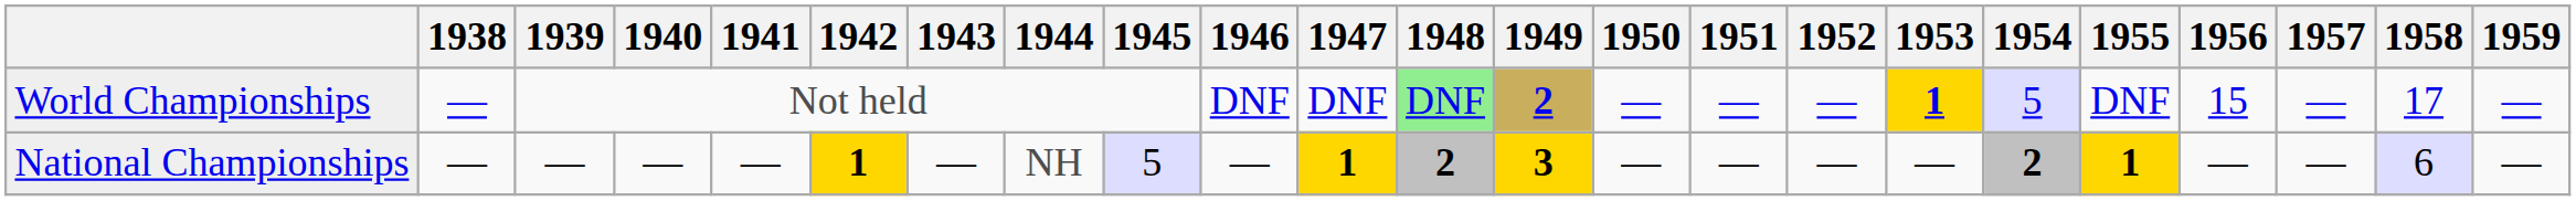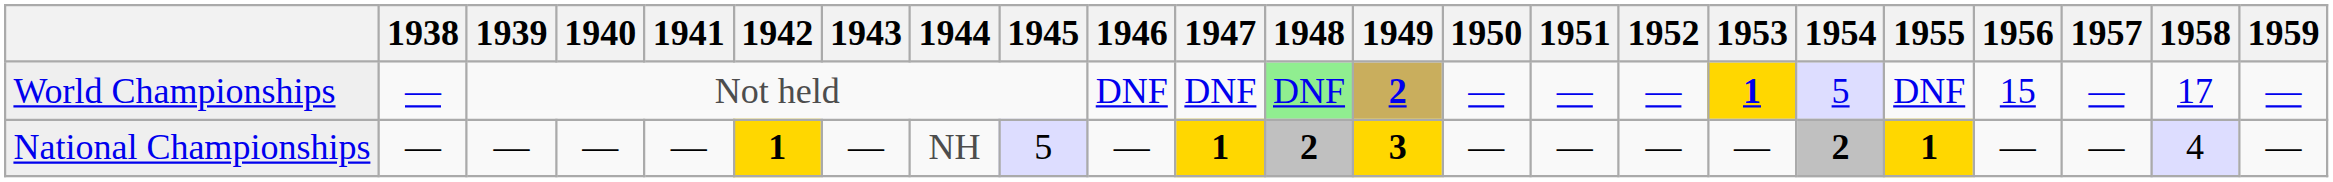 <table class="wikitable plainrowheaders">
 <tr>
 <th scope="col"></th>
 <th scope="col">1938</th>
 <th scope="col">1939</th>
 <th scope="col">1940</th>
 <th scope="col">1941</th>
 <th scope="col">1942</th>
 <th scope="col">1943</th>
 <th scope="col">1944</th>
 <th scope="col">1945</th>
 <th scope="col">1946</th>
 <th scope="col">1947</th>
 <th scope="col">1948</th>
 <th scope="col">1949</th>
 <th scope="col">1950</th>
 <th scope="col">1951</th>
 <th scope="col">1952</th>
 <th scope="col">1953</th>
 <th scope="col">1954</th>
 <th scope="col">1955</th>
 <th scope="col">1956</th>
 <th scope="col">1957</th>
 <th scope="col">1958</th>
 <th scope="col">1959</th>
 </tr>
 <tr style="text-align:center;">
 <td style="text-align:left; background:#efefef;"> <a href='#'>World Championships</a></td>
 <td><a href='#'>—</a></td>
 <td style="color:#4d4d4d;" colspan=7>Not held</td>
 <td><a href='#'>DNF</a></td>
 <td><a href='#'>DNF</a></td>
 <td style="background: lightgreen;"><a href='#'>DNF</a></td>
 <td style="background:#C9AE5D;"><a href='#'><strong>2</strong></a></td>
 <td><a href='#'>—</a></td>
 <td><a href='#'>—</a></td>
 <td><a href='#'>—</a></td>
 <td style="background:gold;"><a href='#'><strong>1</strong></a></td>
 <td style="background:#ddddff;"><a href='#'>5</a></td>
 <td><a href='#'>DNF</a></td>
 <td><a href='#'>15</a></td>
 <td><a href='#'>—</a></td>
 <td><a href='#'>17</a></td>
 <td><a href='#'>—</a></td>
 </tr>
 <tr style="text-align:center;">
 <td style="text-align:left; background:#efefef;"> <a href='#'>National Championships</a></td>
 <td>—</td>
 <td>—</td>
 <td>—</td>
 <td>—</td>
 <td style="background:gold;"><strong>1</strong></td>
 <td>—</td>
 <td style="color:#4d4d4d;">NH</td>
 <td style="background:#ddddff;">5</td>
 <td>—</td>
 <td style="background:gold;"><strong>1</strong></td>
 <td style="background:#C0C0C0;"><strong>2</strong></td>
 <td style="background:gold;"><strong>3</strong></td>
 <td>—</td>
 <td>—</td>
 <td>—</td>
 <td>—</td>
 <td style="background:#C0C0C0;"><strong>2</strong></td>
 <td style="background:gold;"><strong>1</strong></td>
 <td>—</td>
 <td>—</td>
-<td style="background:#ddddff;">6</td>
+<td style="background:#ddddff;">4</td>
 <td>—</td>
 </tr>
 </table>
